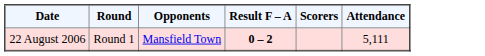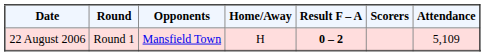 <table border="2" cellpadding="4" style="border-collapse:collapse; text-align:center; font-size:smaller;">
 <tr style="background:#f0f6ff;">
 <th><strong>Date</strong></th>
 <th><strong>Round</strong></th>
 <th><strong>Opponents</strong></th>
+<th><strong>Home/Away</strong></th>
 <th><strong>Result F – A</strong></th>
 <th><strong>Scorers</strong></th>
 <th><strong>Attendance</strong></th>
 </tr>
 <tr bgcolor="#ffdddd">
 <td>22 August 2006</td>
 <td>Round 1</td>
 <td><a href='#'>Mansfield Town</a></td>
+<td>H</td>
 <td><strong>0 – 2</strong></td>
 <td></td>
-<td>5,111</td>
+<td>5,109</td>
 </tr>
 </table>
